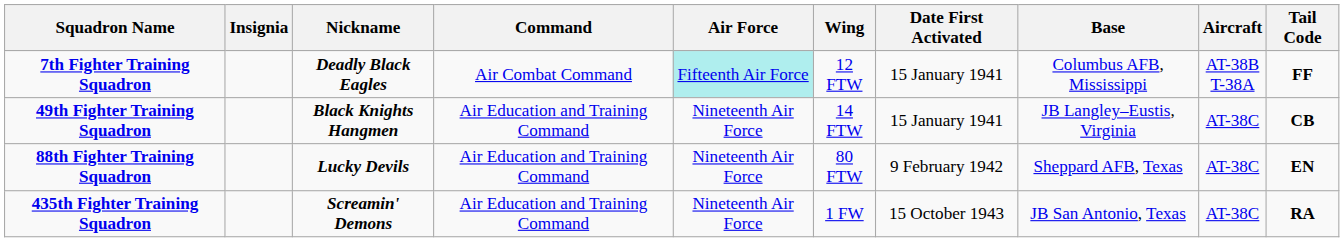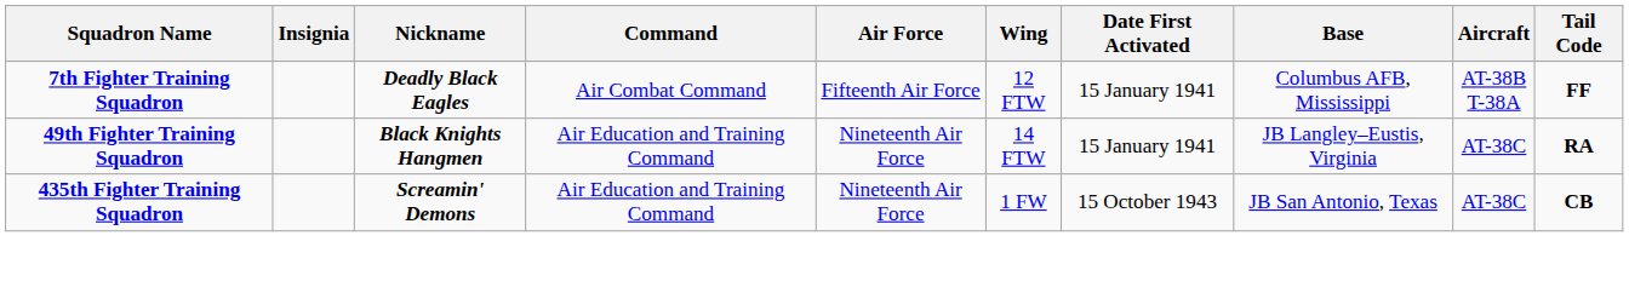 <table class="wikitable sortable" style="text-align:center;">
 <tr>
 <th>Squadron Name</th>
 <th>Insignia</th>
 <th>Nickname</th>
 <th>Command</th>
 <th>Air Force</th>
 <th>Wing</th>
 <th>Date First Activated</th>
 <th>Base</th>
 <th>Aircraft</th>
 <th>Tail Code</th>
 </tr>
 <tr>
 <td><strong><a href='#'>7th Fighter Training Squadron</a></strong> </td>
 <td></td>
 <td><strong><em>Deadly Black Eagles</em></strong></td>
 <td><a href='#'>Air Combat Command</a></td>
-<td style="background: paleturquoise;"><a href='#'>Fifteenth Air Force</a></td>
+<td><a href='#'>Fifteenth Air Force</a></td>
 <td><a href='#'>12 FTW</a></td>
 <td>15 January 1941</td>
 <td><a href='#'>Columbus AFB</a>, <a href='#'>Mississippi</a></td>
 <td><a href='#'>AT-38B</a><br><a href='#'>T-38A</a></td>
 <td><strong>FF</strong></td>
 </tr>
 <tr>
 <td><strong><a href='#'>49th Fighter Training Squadron</a></strong> </td>
 <td></td>
 <td><strong><em>Black Knights</em></strong><br><strong><em>Hangmen</em></strong></td>
 <td><a href='#'>Air Education and Training Command</a></td>
 <td><a href='#'>Nineteenth Air Force</a></td>
 <td><a href='#'>14 FTW</a></td>
 <td>15 January 1941</td>
 <td><a href='#'>JB Langley–Eustis</a>, <a href='#'>Virginia</a></td>
 <td><a href='#'>AT-38C</a></td>
-<td><strong>CB</strong></td>
-</tr>
-<tr>
-<td><strong><a href='#'>88th Fighter Training Squadron</a></strong></td>
-<td></td>
-<td><strong><em>Lucky Devils</em></strong></td>
-<td><a href='#'>Air Education and Training Command</a></td>
-<td><a href='#'>Nineteenth Air Force</a></td>
-<td><a href='#'>80 FTW</a></td>
-<td>9 February 1942</td>
-<td><a href='#'>Sheppard AFB</a>, <a href='#'>Texas</a></td>
-<td><a href='#'>AT-38C</a></td>
-<td><strong>EN</strong></td>
+<td><strong>RA</strong></td>
 </tr>
 <tr>
 <td><strong><a href='#'>435th Fighter Training Squadron</a></strong></td>
 <td></td>
 <td><strong><em>Screamin' Demons</em></strong></td>
 <td><a href='#'>Air Education and Training Command</a></td>
 <td><a href='#'>Nineteenth Air Force</a></td>
 <td><a href='#'>1 FW</a></td>
 <td>15 October 1943</td>
 <td><a href='#'>JB San Antonio</a>, <a href='#'>Texas</a></td>
 <td><a href='#'>AT-38C</a></td>
-<td><strong>RA</strong></td>
+<td><strong>CB</strong></td>
 </tr>
 </table>
